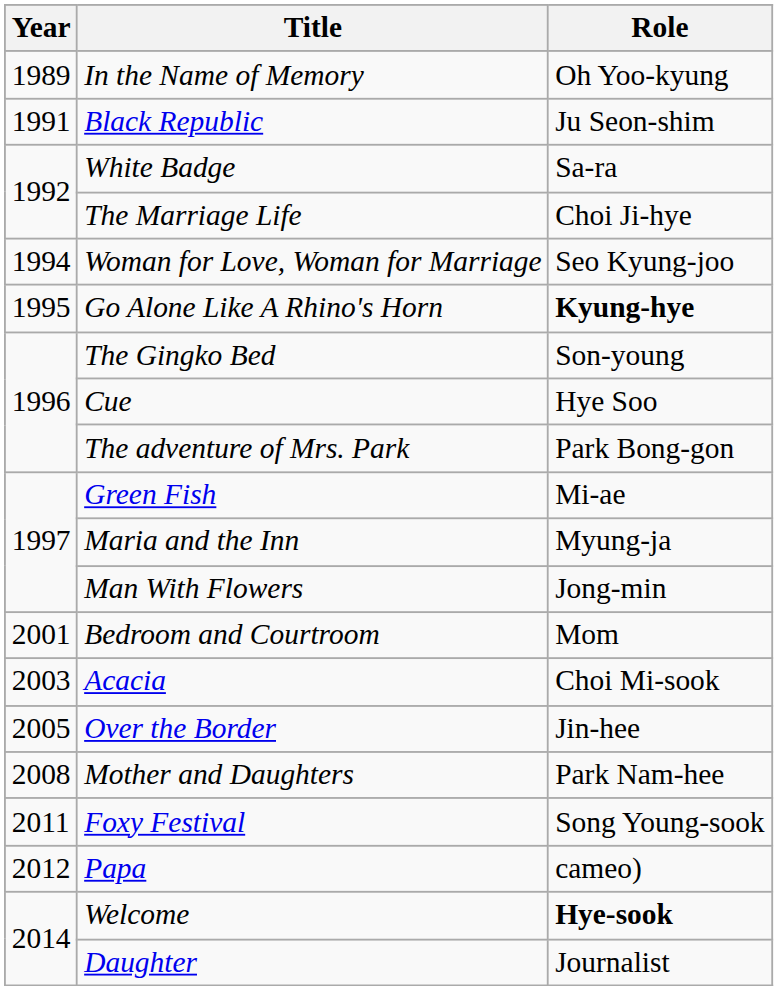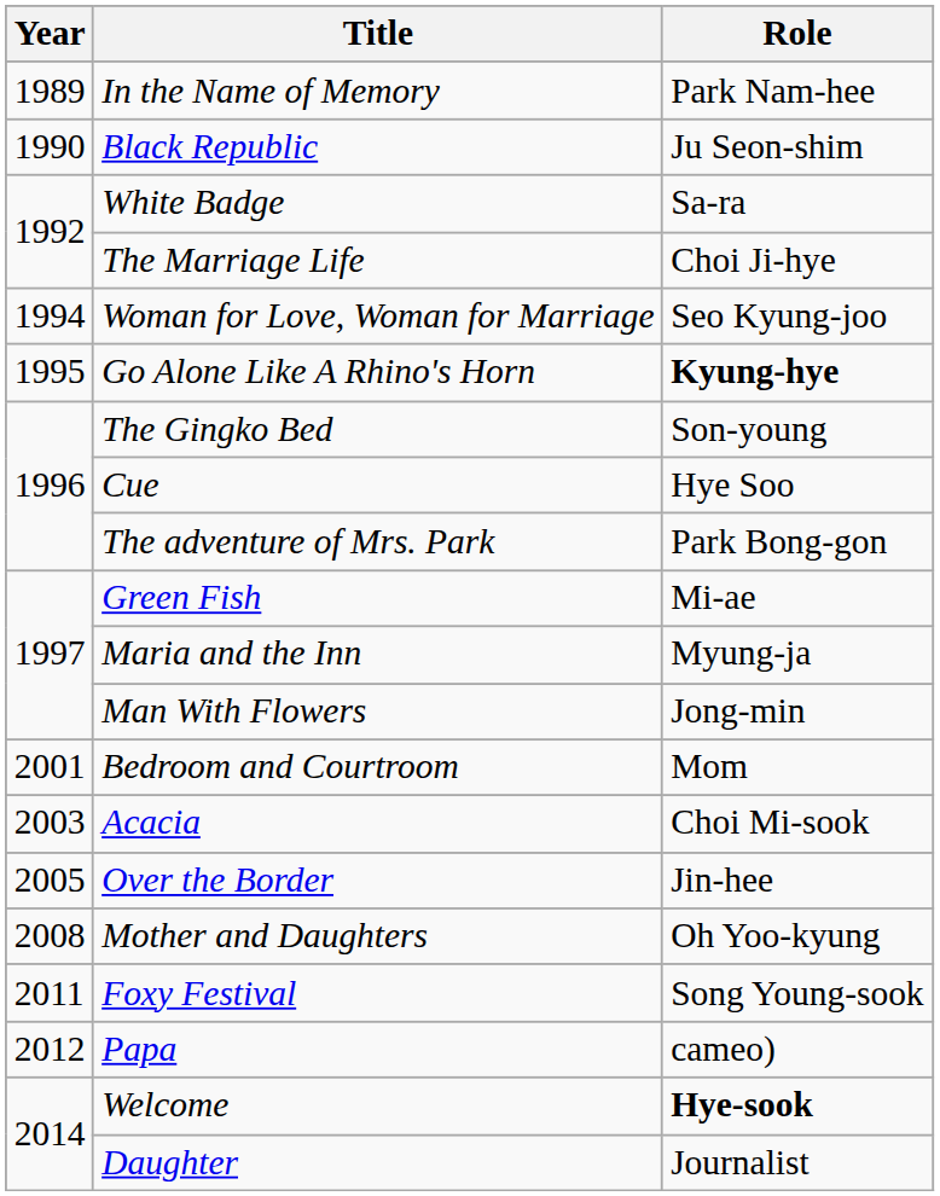 <table class="wikitable">
 <tr>
 <th width=10>Year</th>
 <th>Title</th>
 <th>Role</th>
 </tr>
 <tr>
 <td>1989</td>
 <td><em>In the Name of Memory</em></td>
-<td>Oh Yoo-kyung</td>
+<td>Park Nam-hee</td>
 </tr>
 <tr>
-<td>1991</td>
+<td>1990</td>
 <td><em><a href='#'>Black Republic</a></em></td>
 <td>Ju Seon-shim</td>
 </tr>
 <tr>
 <td rowspan=2>1992</td>
 <td><em>White Badge</em></td>
 <td>Sa-ra</td>
 </tr>
 <tr>
 <td><em>The Marriage Life</em></td>
 <td>Choi Ji-hye</td>
 </tr>
 <tr>
 <td>1994</td>
 <td><em>Woman for Love, Woman for Marriage</em></td>
 <td>Seo Kyung-joo</td>
 </tr>
 <tr>
 <td>1995</td>
 <td><em>Go Alone Like A Rhino's Horn</em></td>
 <td><strong>Kyung-hye</strong></td>
 </tr>
 <tr>
 <td rowspan=3>1996</td>
 <td><em>The Gingko Bed</em></td>
 <td>Son-young</td>
 </tr>
 <tr>
 <td><em>Cue</em></td>
 <td>Hye Soo</td>
 </tr>
 <tr>
 <td><em>The adventure of Mrs. Park</em></td>
 <td>Park Bong-gon</td>
 </tr>
 <tr>
 <td rowspan=3>1997</td>
 <td><em><a href='#'>Green Fish</a></em></td>
 <td>Mi-ae</td>
 </tr>
 <tr>
 <td><em>Maria and the Inn</em></td>
 <td>Myung-ja</td>
 </tr>
 <tr>
 <td><em>Man With Flowers</em></td>
 <td>Jong-min</td>
 </tr>
 <tr>
 <td>2001</td>
 <td><em>Bedroom and Courtroom</em></td>
 <td>Mom</td>
 </tr>
 <tr>
 <td>2003</td>
 <td><em><a href='#'>Acacia</a></em></td>
 <td>Choi Mi-sook</td>
 </tr>
 <tr>
 <td>2005</td>
 <td><em><a href='#'>Over the Border</a></em></td>
 <td>Jin-hee</td>
 </tr>
 <tr>
 <td>2008</td>
 <td><em>Mother and Daughters</em></td>
-<td>Park Nam-hee</td>
+<td>Oh Yoo-kyung</td>
 </tr>
 <tr>
 <td>2011</td>
 <td><em><a href='#'>Foxy Festival</a></em></td>
 <td>Song Young-sook</td>
 </tr>
 <tr>
 <td>2012</td>
 <td><em><a href='#'>Papa</a></em></td>
 <td Mi-young (Cameo appearance>cameo)</td>
 </tr>
 <tr>
 <td rowspan=2>2014</td>
 <td><em>Welcome</em></td>
 <td><strong>Hye-sook</strong></td>
 </tr>
 <tr>
 <td><em><a href='#'>Daughter</a></em></td>
 <td>Journalist</td>
 </tr>
 <tr>
 </tr>
 </table>
